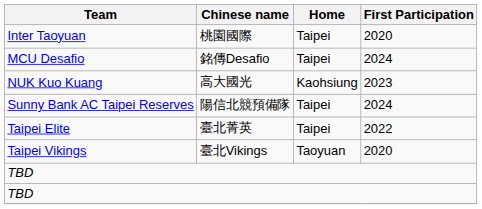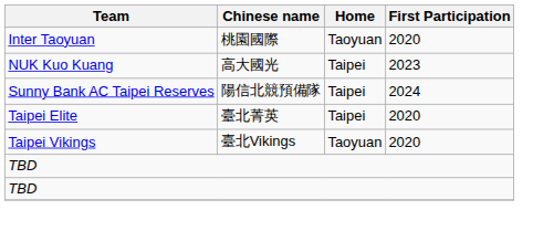 <table class = "wikitable sortable">
 <tr>
 <th>Team</th>
 <th>Chinese name</th>
 <th>Home</th>
 <th>First Participation</th>
 </tr>
 <tr>
 <td><a href='#'>Inter Taoyuan</a></td>
 <td>桃園國際</td>
-<td>Taipei</td>
+<td>Taoyuan</td>
 <td>2020</td>
-</tr>
-<tr>
-<td><a href='#'>MCU Desafio</a></td>
-<td>銘傳Desafio</td>
-<td>Taipei</td>
-<td>2024</td>
 </tr>
 <tr>
 <td><a href='#'>NUK Kuo Kuang</a></td>
 <td>高大國光</td>
-<td>Kaohsiung</td>
+<td>Taipei</td>
 <td>2023</td>
 </tr>
 <tr>
 <td><a href='#'>Sunny Bank AC Taipei Reserves</a></td>
 <td>陽信北競預備隊</td>
 <td>Taipei</td>
 <td>2024</td>
 </tr>
 <tr>
 <td><a href='#'>Taipei Elite</a></td>
 <td>臺北菁英</td>
 <td>Taipei</td>
-<td>2022</td>
+<td>2020</td>
 </tr>
 <tr>
 <td><a href='#'>Taipei Vikings</a></td>
 <td>臺北Vikings</td>
 <td>Taoyuan</td>
 <td>2020</td>
 </tr>
 <tr>
 <td colspan="4"><em>TBD</em></td>
 </tr>
 <tr>
 <td colspan="4"><em>TBD</em></td>
 </tr>
 <tr>
 </tr>
 </table>
